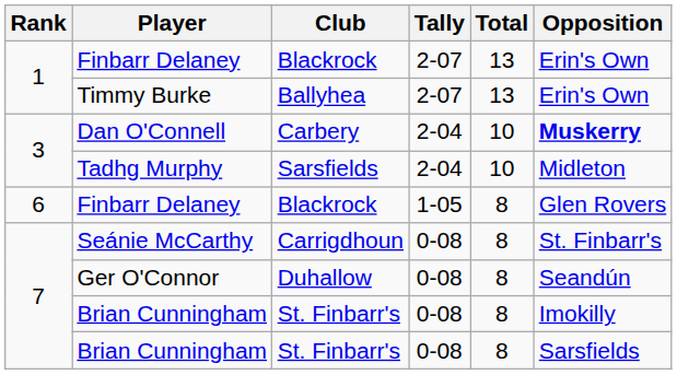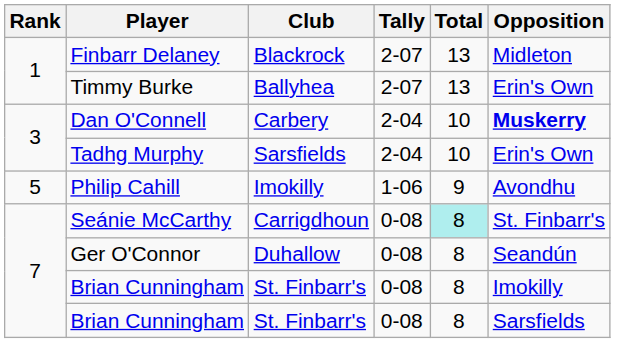 <table class="wikitable">
 <tr>
 <th>Rank</th>
 <th>Player</th>
 <th>Club</th>
 <th>Tally</th>
 <th>Total</th>
 <th>Opposition</th>
 </tr>
 <tr>
 <td rowspan="2" style="text-align:center;">1</td>
 <td><a href='#'>Finbarr Delaney</a></td>
 <td><a href='#'>Blackrock</a></td>
 <td align=center>2-07</td>
 <td align=center>13</td>
-<td><a href='#'>Erin's Own</a></td>
+<td><a href='#'>Midleton</a></td>
 </tr>
 <tr>
 <td>Timmy Burke</td>
 <td><a href='#'>Ballyhea</a></td>
 <td align=center>2-07</td>
 <td align=center>13</td>
 <td><a href='#'>Erin's Own</a></td>
 </tr>
 <tr>
 <td rowspan="2" style="text-align:center;">3</td>
 <td><a href='#'>Dan O'Connell</a></td>
 <td><a href='#'>Carbery</a></td>
 <td align=center>2-04</td>
 <td align=center>10</td>
 <td><strong><a href='#'>Muskerry</a></strong></td>
 </tr>
 <tr>
 <td><a href='#'>Tadhg Murphy</a></td>
 <td><a href='#'>Sarsfields</a></td>
 <td align=center>2-04</td>
 <td align=center>10</td>
-<td><a href='#'>Midleton</a></td>
+<td><a href='#'>Erin's Own</a></td>
 </tr>
 <tr>
-<td rowspan="1" style="text-align:center;">6</td>
-<td><a href='#'>Finbarr Delaney</a></td>
-<td><a href='#'>Blackrock</a></td>
-<td align=center>1-05</td>
-<td align=center>8</td>
-<td><a href='#'>Glen Rovers</a></td>
+<td rowspan="1" style="text-align:center;">5</td>
+<td><a href='#'>Philip Cahill</a></td>
+<td><a href='#'>Imokilly</a></td>
+<td align=center>1-06</td>
+<td align=center>9</td>
+<td><a href='#'>Avondhu</a></td>
 </tr>
 <tr>
 <td rowspan="4" style="text-align:center;">7</td>
 <td><a href='#'>Seánie McCarthy</a></td>
 <td><a href='#'>Carrigdhoun</a></td>
 <td align=center>0-08</td>
-<td align=center>8</td>
+<td align=center style="background: paleturquoise;">8</td>
 <td><a href='#'>St. Finbarr's</a></td>
 </tr>
 <tr>
 <td>Ger O'Connor</td>
 <td><a href='#'>Duhallow</a></td>
 <td align=center>0-08</td>
 <td align=center>8</td>
 <td><a href='#'>Seandún</a></td>
 </tr>
 <tr>
 <td><a href='#'>Brian Cunningham</a></td>
 <td><a href='#'>St. Finbarr's</a></td>
 <td align=center>0-08</td>
 <td align=center>8</td>
 <td><a href='#'>Imokilly</a></td>
 </tr>
 <tr>
 <td><a href='#'>Brian Cunningham</a></td>
 <td><a href='#'>St. Finbarr's</a></td>
 <td align=center>0-08</td>
 <td align=center>8</td>
 <td><a href='#'>Sarsfields</a></td>
 </tr>
 </table>
